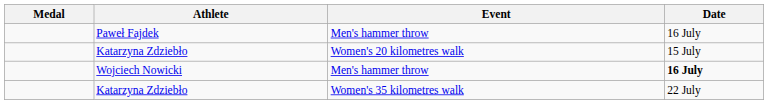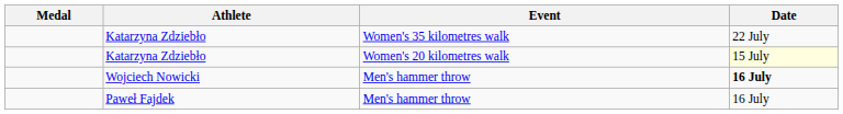 <table class="wikitable" style="font-size:90%" width=60%>
 <tr>
 <th>Medal</th>
 <th>Athlete</th>
 <th>Event</th>
 <th>Date</th>
 </tr>
 <tr>
 <td></td>
-<td><a href='#'>Paweł Fajdek</a></td>
-<td><a href='#'>Men's hammer throw</a></td>
-<td>16 July</td>
+<td><a href='#'>Katarzyna Zdziebło</a></td>
+<td><a href='#'>Women's 35 kilometres walk</a></td>
+<td>22 July</td>
 </tr>
 <tr>
 <td></td>
 <td><a href='#'>Katarzyna Zdziebło</a></td>
 <td><a href='#'>Women's 20 kilometres walk</a></td>
-<td>15 July</td>
+<td style="background: lightyellow;">15 July</td>
 </tr>
 <tr>
 <td></td>
 <td><a href='#'>Wojciech Nowicki</a></td>
 <td><a href='#'>Men's hammer throw</a></td>
 <td><strong>16 July</strong></td>
 </tr>
 <tr>
 <td></td>
-<td><a href='#'>Katarzyna Zdziebło</a></td>
-<td><a href='#'>Women's 35 kilometres walk</a></td>
-<td>22 July</td>
+<td><a href='#'>Paweł Fajdek</a></td>
+<td><a href='#'>Men's hammer throw</a></td>
+<td>16 July</td>
 </tr>
 </table>
